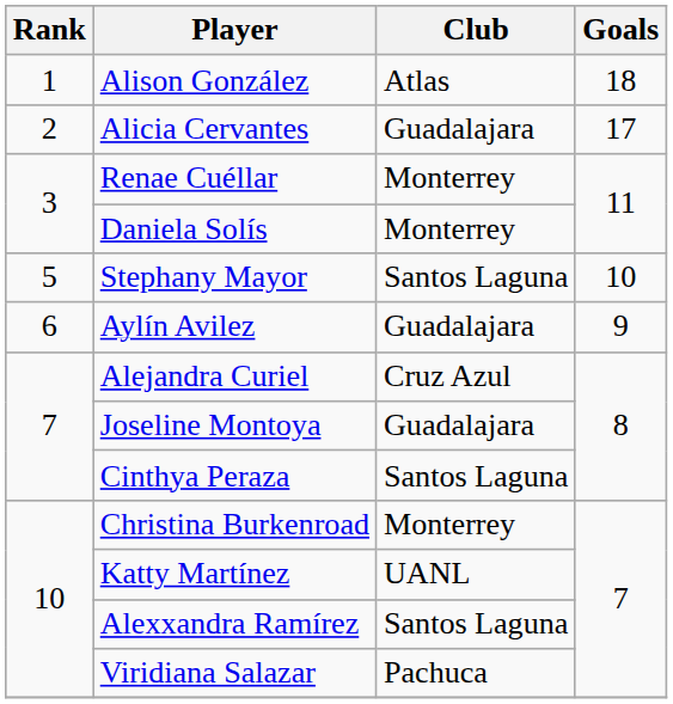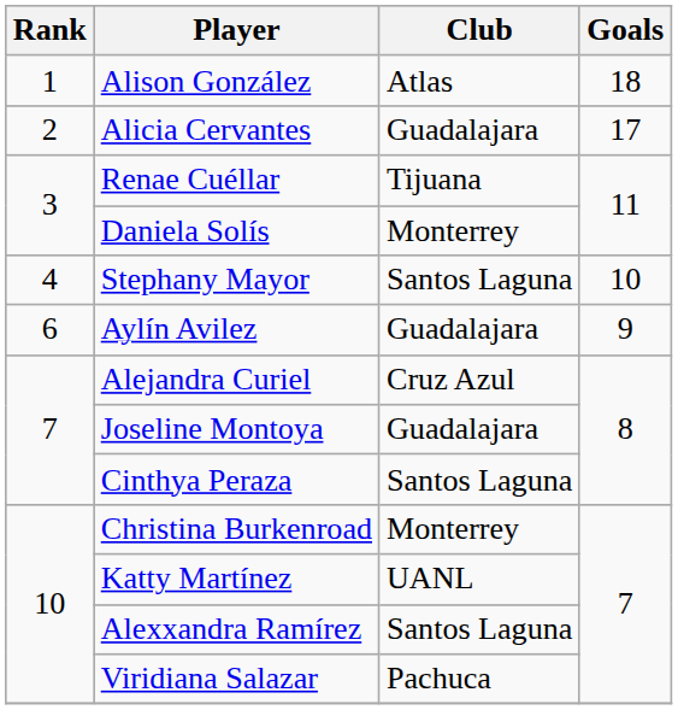 <table class="wikitable">
 <tr>
 <th>Rank</th>
 <th>Player</th>
 <th>Club</th>
 <th>Goals</th>
 </tr>
 <tr>
 <td align=center rowspan=1>1</td>
 <td> <a href='#'>Alison González</a></td>
 <td>Atlas</td>
 <td align=center rowspan=1>18</td>
 </tr>
 <tr>
 <td align=center rowspan=1>2</td>
 <td> <a href='#'>Alicia Cervantes</a></td>
 <td>Guadalajara</td>
 <td align=center rowspan=1>17</td>
 </tr>
 <tr>
 <td align=center rowspan=2>3</td>
 <td> <a href='#'>Renae Cuéllar</a></td>
-<td>Monterrey</td>
+<td>Tijuana</td>
 <td align=center rowspan=2>11</td>
 </tr>
 <tr>
 <td> <a href='#'>Daniela Solís</a></td>
 <td>Monterrey</td>
 </tr>
 <tr>
-<td align=center rowspan=1>5</td>
+<td align=center rowspan=1>4</td>
 <td> <a href='#'>Stephany Mayor</a></td>
 <td>Santos Laguna</td>
 <td align=center rowspan=1>10</td>
 </tr>
 <tr>
 <td align=center rowspan=1>6</td>
 <td> <a href='#'>Aylín Avilez</a></td>
 <td>Guadalajara</td>
 <td align=center rowspan=1>9</td>
 </tr>
 <tr>
 <td align=center rowspan=3>7</td>
 <td> <a href='#'>Alejandra Curiel</a></td>
 <td>Cruz Azul</td>
 <td align=center rowspan=3>8</td>
 </tr>
 <tr>
 <td> <a href='#'>Joseline Montoya</a></td>
 <td>Guadalajara</td>
 </tr>
 <tr>
 <td> <a href='#'>Cinthya Peraza</a></td>
 <td>Santos Laguna</td>
 </tr>
 <tr>
 <td align=center rowspan=4>10</td>
 <td> <a href='#'>Christina Burkenroad</a></td>
 <td>Monterrey</td>
 <td align=center rowspan=4>7</td>
 </tr>
 <tr>
 <td> <a href='#'>Katty Martínez</a></td>
 <td>UANL</td>
 </tr>
 <tr>
 <td> <a href='#'>Alexxandra Ramírez</a></td>
 <td>Santos Laguna</td>
 </tr>
 <tr>
 <td> <a href='#'>Viridiana Salazar</a></td>
 <td>Pachuca</td>
 </tr>
 <tr>
 </tr>
 </table>
